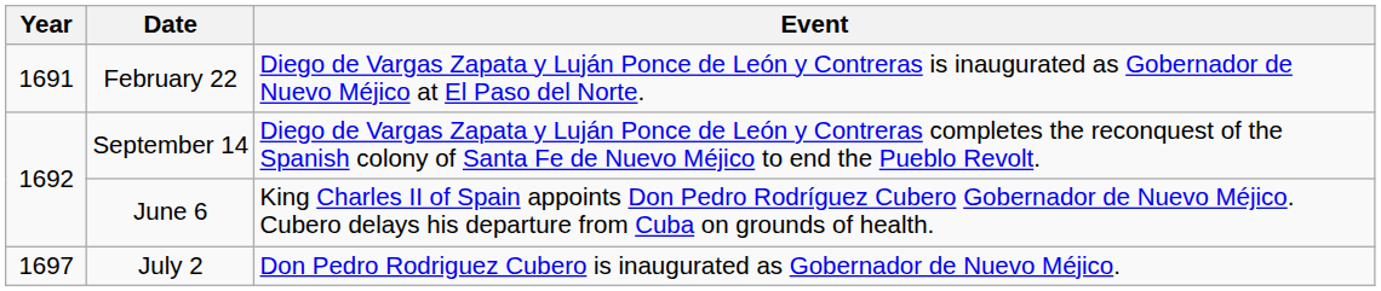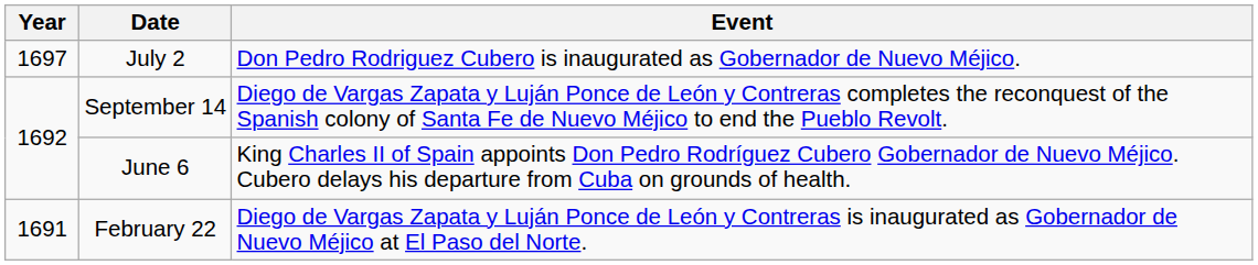 <table class="wikitable" style="width:100%;">
 <tr>
 <th style="width:6%">Year</th>
 <th style="width:8%">Date</th>
 <th style="width:86%">Event</th>
 </tr>
 <tr>
-<td align=center>1691</td>
-<td align=center>February 22</td>
-<td><a href='#'>Diego de Vargas Zapata y Luján Ponce de León y Contreras</a> is inaugurated as <a href='#'>Gobernador de Nuevo Méjico</a> at <a href='#'>El Paso del Norte</a>.</td>
+<td align=center>1697</td>
+<td align=center>July 2</td>
+<td><a href='#'>Don Pedro Rodriguez Cubero</a> is inaugurated as <a href='#'>Gobernador de Nuevo Méjico</a>.</td>
 </tr>
 <tr>
 <td align=center rowspan=2>1692</td>
 <td align=center>September 14</td>
 <td><a href='#'>Diego de Vargas Zapata y Luján Ponce de León y Contreras</a> completes the reconquest of the <a href='#'>Spanish</a> colony of <a href='#'>Santa Fe de Nuevo Méjico</a> to end the <a href='#'>Pueblo Revolt</a>.</td>
 </tr>
 <tr>
 <td align=center>June 6</td>
 <td>King <a href='#'>Charles II of Spain</a> appoints <a href='#'>Don Pedro Rodríguez Cubero</a> <a href='#'>Gobernador de Nuevo Méjico</a>.  Cubero delays his departure from <a href='#'>Cuba</a> on grounds of health.</td>
 </tr>
 <tr>
-<td align=center>1697</td>
-<td align=center>July 2</td>
-<td><a href='#'>Don Pedro Rodriguez Cubero</a> is inaugurated as <a href='#'>Gobernador de Nuevo Méjico</a>.</td>
+<td align=center>1691</td>
+<td align=center>February 22</td>
+<td><a href='#'>Diego de Vargas Zapata y Luján Ponce de León y Contreras</a> is inaugurated as <a href='#'>Gobernador de Nuevo Méjico</a> at <a href='#'>El Paso del Norte</a>.</td>
 </tr>
 </table>
